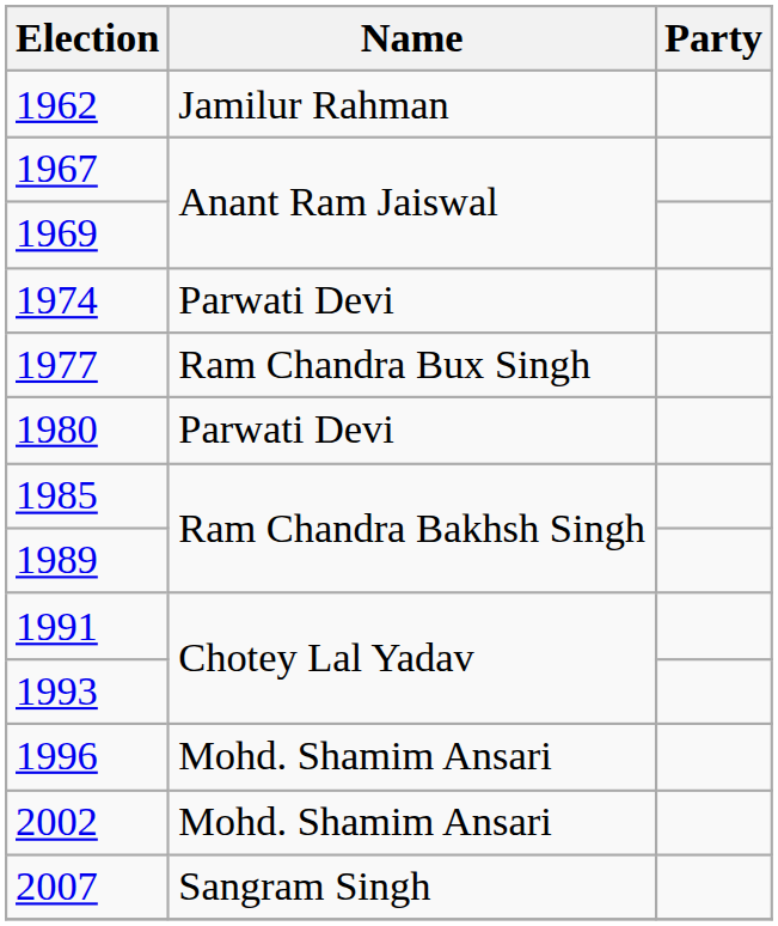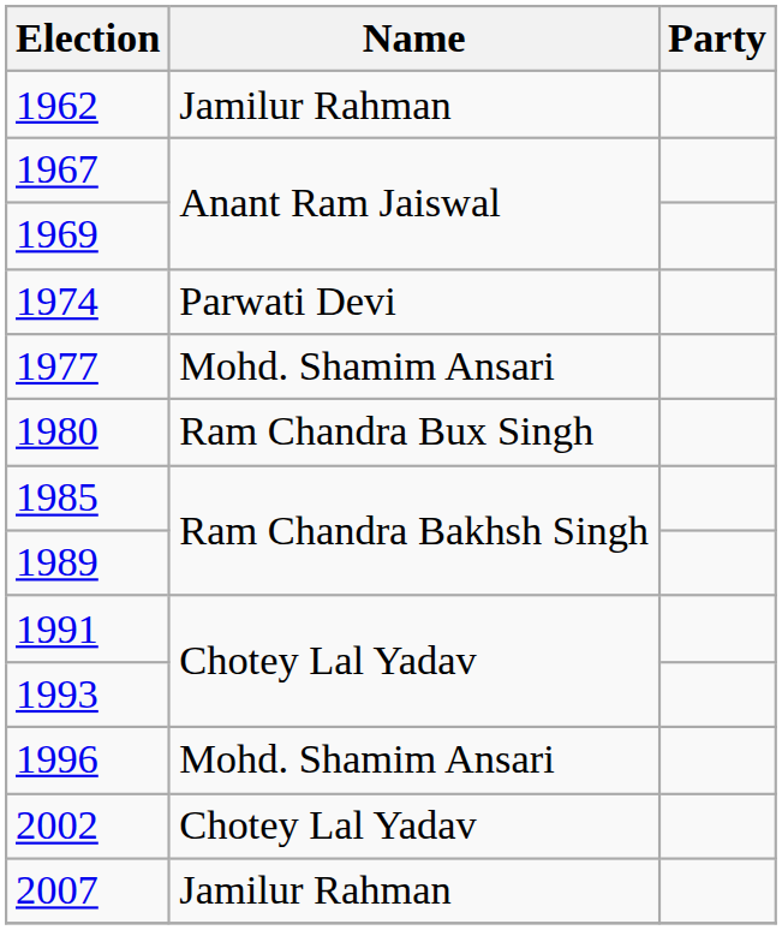 <table class="wikitable sortable">
 <tr>
 <th>Election</th>
 <th>Name</th>
 <th colspan=2>Party</th>
 </tr>
 <tr>
 <td><a href='#'>1962</a></td>
 <td>Jamilur Rahman</td>
 <td></td>
 </tr>
 <tr>
 <td><a href='#'>1967</a></td>
 <td rowspan=2>Anant Ram Jaiswal</td>
 <td></td>
 </tr>
 <tr>
 <td><a href='#'>1969</a></td>
 </tr>
 <tr>
 <td><a href='#'>1974</a></td>
 <td>Parwati Devi</td>
 <td></td>
 </tr>
 <tr>
 <td><a href='#'>1977</a></td>
-<td>Ram Chandra Bux Singh</td>
+<td>Mohd. Shamim Ansari</td>
 <td></td>
 </tr>
 <tr>
 <td><a href='#'>1980</a></td>
-<td>Parwati Devi</td>
+<td>Ram Chandra Bux Singh</td>
 <td></td>
 </tr>
 <tr>
 <td><a href='#'>1985</a></td>
 <td rowspan=2>Ram Chandra Bakhsh Singh</td>
 <td></td>
 </tr>
 <tr>
 <td><a href='#'>1989</a></td>
 </tr>
 <tr>
 <td><a href='#'>1991</a></td>
 <td rowspan=2>Chotey Lal Yadav</td>
 <td></td>
 </tr>
 <tr>
 <td><a href='#'>1993</a></td>
 <td></td>
 </tr>
 <tr>
 <td><a href='#'>1996</a></td>
 <td>Mohd. Shamim Ansari</td>
 <td></td>
 </tr>
 <tr>
 <td><a href='#'>2002</a></td>
-<td>Mohd. Shamim Ansari</td>
+<td>Chotey Lal Yadav</td>
 <td></td>
 </tr>
 <tr>
 <td><a href='#'>2007</a></td>
-<td>Sangram Singh</td>
+<td>Jamilur Rahman</td>
 <td></td>
 </tr>
 <tr>
 </tr>
 </table>
